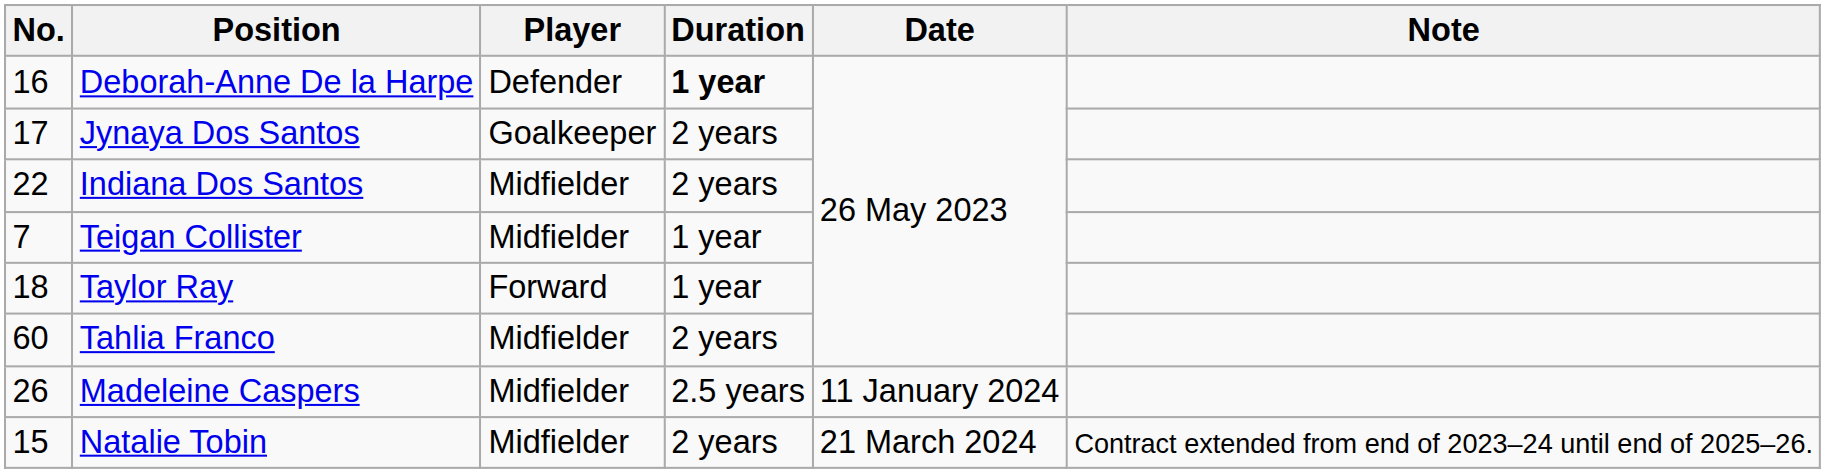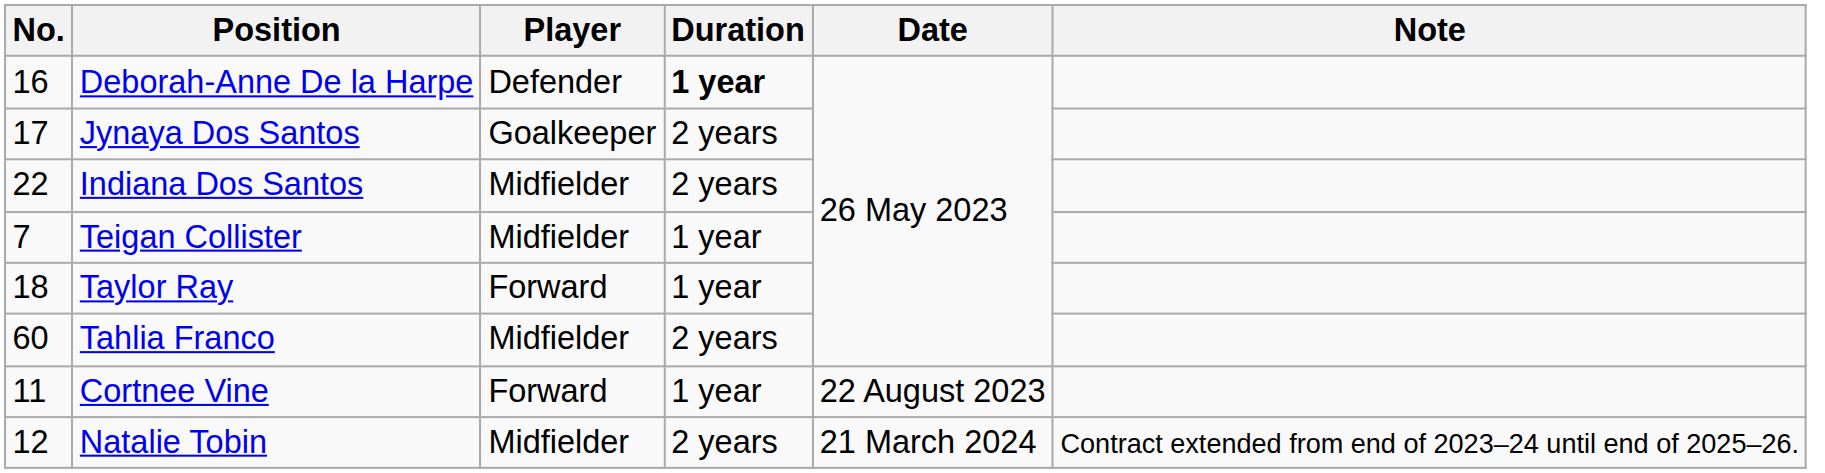 <table class="wikitable">
 <tr>
 <th scope="col">No.</th>
 <th scope="col">Position</th>
 <th scope="col">Player</th>
 <th scope="col">Duration</th>
 <th scope="col">Date</th>
 <th scope="col">Note</th>
 </tr>
 <tr>
 <td>16</td>
 <td><a href='#'>Deborah-Anne De la Harpe</a></td>
 <td>Defender</td>
 <td><strong>1 year</strong></td>
 <td rowspan="6">26 May 2023</td>
 <td></td>
 </tr>
 <tr>
 <td>17</td>
 <td><a href='#'>Jynaya Dos Santos</a></td>
 <td>Goalkeeper</td>
 <td>2 years</td>
 <td></td>
 </tr>
 <tr>
 <td>22</td>
 <td><a href='#'>Indiana Dos Santos</a></td>
 <td>Midfielder</td>
 <td>2 years</td>
 <td></td>
 </tr>
 <tr>
 <td>7</td>
 <td><a href='#'>Teigan Collister</a></td>
 <td>Midfielder</td>
 <td>1 year</td>
 <td></td>
 </tr>
 <tr>
 <td>18</td>
 <td><a href='#'>Taylor Ray</a></td>
 <td>Forward</td>
 <td>1 year</td>
 <td></td>
 </tr>
 <tr>
 <td>60</td>
 <td><a href='#'>Tahlia Franco</a></td>
 <td>Midfielder</td>
 <td>2 years</td>
 <td></td>
 </tr>
 <tr>
-<td>26</td>
-<td><a href='#'>Madeleine Caspers</a></td>
-<td>Midfielder</td>
-<td>2.5 years</td>
-<td>11 January 2024</td>
+<td>11</td>
+<td><a href='#'>Cortnee Vine</a></td>
+<td>Forward</td>
+<td>1 year</td>
+<td>22 August 2023</td>
 <td></td>
 </tr>
 <tr>
-<td>15</td>
+<td>12</td>
 <td><a href='#'>Natalie Tobin</a></td>
 <td>Midfielder</td>
 <td>2 years</td>
 <td>21 March 2024</td>
 <td><small>Contract extended from end of 2023–24 until end of 2025–26.</small></td>
 </tr>
 </table>
